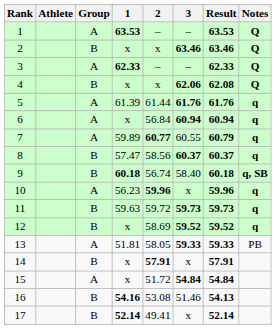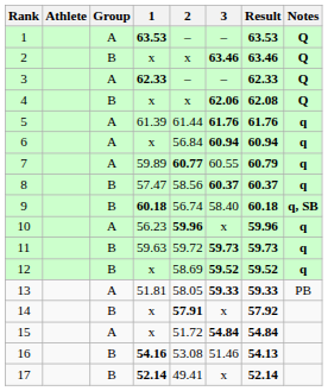 <table class="wikitable sortable" style="text-align:center">
 <tr>
 <th>Rank</th>
 <th>Athlete</th>
 <th>Group</th>
 <th>1</th>
 <th>2</th>
 <th>3</th>
 <th>Result</th>
 <th>Notes</th>
 </tr>
 <tr bgcolor=ccffcc>
 <td>1</td>
 <td align=left></td>
 <td>A</td>
 <td><strong>63.53</strong></td>
 <td>–</td>
 <td>–</td>
 <td><strong>63.53</strong></td>
 <td><strong>Q</strong></td>
 </tr>
 <tr bgcolor=ccffcc>
 <td>2</td>
 <td align=left></td>
 <td>B</td>
 <td>x</td>
 <td>x</td>
 <td><strong>63.46</strong></td>
 <td><strong>63.46</strong></td>
 <td><strong>Q</strong></td>
 </tr>
 <tr bgcolor=ccffcc>
 <td>3</td>
 <td align=left></td>
 <td>A</td>
 <td><strong>62.33</strong></td>
 <td>–</td>
 <td>–</td>
 <td><strong>62.33</strong></td>
 <td><strong>Q</strong></td>
 </tr>
 <tr bgcolor=ccffcc>
 <td>4</td>
 <td align=left></td>
 <td>B</td>
 <td>x</td>
 <td>x</td>
 <td><strong>62.06</strong></td>
 <td><strong>62.08</strong></td>
 <td><strong>Q</strong></td>
 </tr>
 <tr bgcolor=ccffcc>
 <td>5</td>
 <td align=left></td>
 <td>A</td>
 <td>61.39</td>
 <td>61.44</td>
 <td><strong>61.76</strong></td>
 <td><strong>61.76</strong></td>
 <td><strong>q</strong></td>
 </tr>
 <tr bgcolor=ccffcc>
 <td>6</td>
 <td align=left></td>
 <td>A</td>
 <td>x</td>
 <td>56.84</td>
 <td><strong>60.94</strong></td>
 <td><strong>60.94</strong></td>
 <td><strong>q</strong></td>
 </tr>
 <tr bgcolor=ccffcc>
 <td>7</td>
 <td align=left></td>
 <td>A</td>
 <td>59.89</td>
 <td><strong>60.77</strong></td>
 <td>60.55</td>
 <td><strong>60.79</strong></td>
 <td><strong>q</strong></td>
 </tr>
 <tr bgcolor=ccffcc>
 <td>8</td>
 <td align=left></td>
 <td>B</td>
 <td>57.47</td>
 <td>58.56</td>
 <td><strong>60.37</strong></td>
 <td><strong>60.37</strong></td>
 <td><strong>q</strong></td>
 </tr>
 <tr bgcolor=ccffcc>
 <td>9</td>
 <td align=left></td>
 <td>B</td>
 <td><strong>60.18</strong></td>
 <td>56.74</td>
 <td>58.40</td>
 <td><strong>60.18</strong></td>
 <td><strong>q, SB</strong></td>
 </tr>
 <tr bgcolor=ccffcc>
 <td>10</td>
 <td align=left></td>
 <td>A</td>
 <td>56.23</td>
 <td><strong>59.96</strong></td>
 <td>x</td>
 <td><strong>59.96</strong></td>
 <td><strong>q</strong></td>
 </tr>
 <tr bgcolor=ccffcc>
 <td>11</td>
 <td align=left></td>
 <td>B</td>
 <td>59.63</td>
 <td>59.72</td>
 <td><strong>59.73</strong></td>
 <td><strong>59.73</strong></td>
 <td><strong>q</strong></td>
 </tr>
 <tr bgcolor=ccffcc>
 <td>12</td>
 <td align=left></td>
 <td>B</td>
 <td>x</td>
 <td>58.69</td>
 <td><strong>59.52</strong></td>
 <td><strong>59.52</strong></td>
 <td><strong>q</strong></td>
 </tr>
 <tr>
 <td>13</td>
 <td align=left></td>
 <td>A</td>
 <td>51.81</td>
 <td>58.05</td>
 <td><strong>59.33</strong></td>
 <td><strong>59.33</strong></td>
 <td>PB</td>
 </tr>
 <tr>
 <td>14</td>
 <td align=left></td>
 <td>B</td>
 <td>x</td>
 <td><strong>57.91</strong></td>
 <td>x</td>
-<td><strong>57.91</strong></td>
+<td><strong>57.92</strong></td>
 <td></td>
 </tr>
 <tr>
 <td>15</td>
 <td align=left></td>
 <td>A</td>
 <td>x</td>
 <td>51.72</td>
 <td><strong>54.84</strong></td>
 <td><strong>54.84</strong></td>
 <td></td>
 </tr>
 <tr>
 <td>16</td>
 <td align=left></td>
 <td>B</td>
 <td><strong>54.16</strong></td>
 <td>53.08</td>
 <td>51.46</td>
 <td><strong>54.13</strong></td>
 <td></td>
 </tr>
 <tr>
 <td>17</td>
 <td align=left></td>
 <td>B</td>
 <td><strong>52.14</strong></td>
 <td>49.41</td>
 <td>x</td>
 <td><strong>52.14</strong></td>
 <td></td>
 </tr>
 </table>
